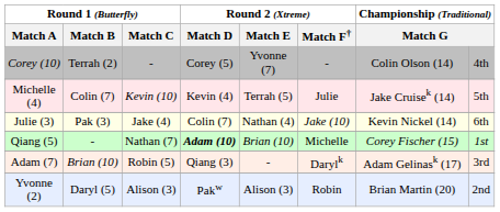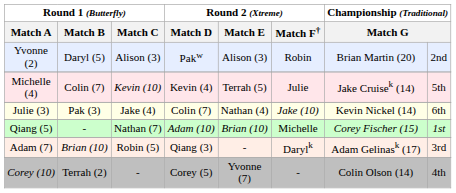 <table class="wikitable" style="text-align:center;">
 <tr>
 <th colspan="3" style="background: #ffffff;">Round 1 <small><em>(Butterfly)</em></small></th>
 <th colspan="3" style="background: #ffffff;">Round 2 <small><em>(Xtreme)</em></small></th>
 <th colspan="2" style="background: #ffffff;">Championship <small><em>(Traditional)</em></small></th>
 </tr>
 <tr>
 <th style="width:70px;">Match A</th>
 <th style="width:70px;">Match B</th>
 <th style="width:70px;">Match C</th>
 <th style="width:70px;">Match D</th>
 <th style="width:70px;">Match E</th>
 <th style="width:70px;">Match F<sup>†</sup></th>
 <th colspan="2">Match G</th>
 </tr>
-<tr style="background:#bfbfbf;">
-<td align=center><em>Corey (10)</em></td>
-<td>Terrah (2)</td>
-<td>-</td>
-<td>Corey (5)</td>
-<td>Yvonne (7)</td>
-<td>-</td>
-<td>Colin Olson (14)</td>
-<td>4th</td>
+<tr style="background:#e6eeff;">
+<td align=center>Yvonne (2)</td>
+<td>Daryl (5)</td>
+<td>Alison (3)</td>
+<td>Pak<sup>w</sup></td>
+<td>Alison (3)</td>
+<td>Robin</td>
+<td>Brian Martin (20)</td>
+<td>2nd</td>
 </tr>
 <tr>
 </tr>
 <tr style="background:#ffe6ea;">
 <td align=center>Michelle (4)</td>
 <td>Colin (7)</td>
 <td><em>Kevin (10)</em></td>
 <td>Kevin (4)</td>
 <td>Terrah (5)</td>
 <td>Julie</td>
 <td>Jake Cruise<sup>k</sup> (14)</td>
 <td>5th</td>
 </tr>
 <tr>
 </tr>
 <tr style="background:#FFFFE6;">
 <td align=center>Julie (3)</td>
 <td>Pak (3)</td>
 <td>Jake (4)</td>
 <td>Colin (7)</td>
 <td>Nathan (4)</td>
 <td><em>Jake (10)</em></td>
 <td>Kevin Nickel (14)</td>
 <td>6th</td>
 </tr>
 <tr>
 </tr>
 <tr style="background:#cfc;">
 <td align=center>Qiang (5)</td>
 <td>-</td>
 <td>Nathan (7)</td>
-<td><strong><em>Adam (10)</em></strong></td>
+<td><em>Adam (10)</em></td>
 <td><em>Brian (10)</em></td>
 <td>Michelle</td>
 <td><em>Corey Fischer (15)</em></td>
 <td><em>1st</em></td>
 </tr>
 <tr>
 </tr>
 <tr style="background:#ffeee6;">
 <td align=center>Adam (7)</td>
 <td><em>Brian (10)</em></td>
 <td>Robin (5)</td>
 <td>Qiang (3)</td>
 <td>-</td>
 <td>Daryl<sup>k</sup></td>
 <td>Adam Gelinas<sup>k</sup> (17)</td>
 <td>3rd</td>
 </tr>
 <tr>
 </tr>
-<tr style="background:#e6eeff;">
-<td align=center>Yvonne (2)</td>
-<td>Daryl (5)</td>
-<td>Alison (3)</td>
-<td>Pak<sup>w</sup></td>
-<td>Alison (3)</td>
-<td>Robin</td>
-<td>Brian Martin (20)</td>
-<td>2nd</td>
+<tr style="background:#bfbfbf;">
+<td align=center><em>Corey (10)</em></td>
+<td>Terrah (2)</td>
+<td>-</td>
+<td>Corey (5)</td>
+<td>Yvonne (7)</td>
+<td>-</td>
+<td>Colin Olson (14)</td>
+<td>4th</td>
 </tr>
 </table>
